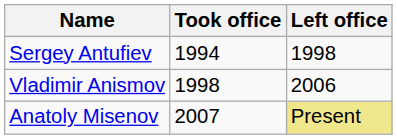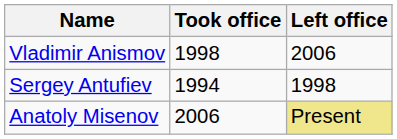 <table class="wikitable">
 <tr>
 <th>Name</th>
 <th>Took office</th>
 <th>Left office</th>
 </tr>
 <tr>
+<td><a href='#'>Vladimir Anismov</a></td>
+<td>1998</td>
+<td>2006</td>
+</tr>
+<tr>
 <td><a href='#'>Sergey Antufiev</a></td>
 <td>1994</td>
 <td>1998</td>
 </tr>
 <tr>
-<td><a href='#'>Vladimir Anismov</a></td>
-<td>1998</td>
+<td><a href='#'>Anatoly Misenov</a></td>
 <td>2006</td>
-</tr>
-<tr>
-<td><a href='#'>Anatoly Misenov</a></td>
-<td>2007</td>
 <td style="background: khaki;">Present</td>
 </tr>
 </table>
